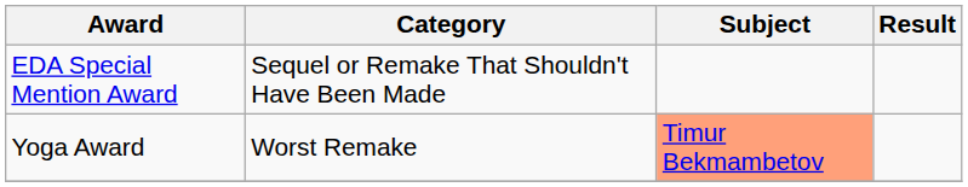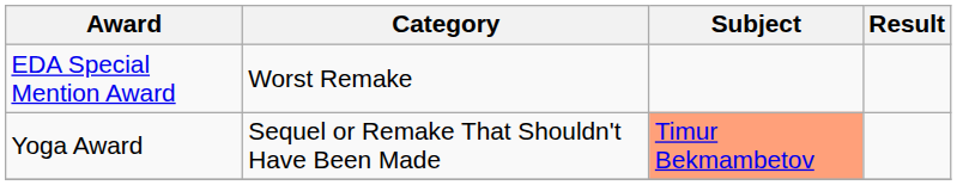 <table class="wikitable">
 <tr>
 <th>Award</th>
 <th>Category</th>
 <th>Subject</th>
 <th>Result</th>
 </tr>
 <tr>
 <td><a href='#'>EDA Special Mention Award</a></td>
-<td>Sequel or Remake That Shouldn't Have Been Made</td>
+<td>Worst Remake</td>
 <td></td>
 <td></td>
 </tr>
 <tr>
 <td>Yoga Award</td>
-<td>Worst Remake</td>
+<td>Sequel or Remake That Shouldn't Have Been Made</td>
 <td style="background: lightsalmon;"><a href='#'>Timur Bekmambetov</a></td>
 <td></td>
 </tr>
 <tr>
 </tr>
 </table>
